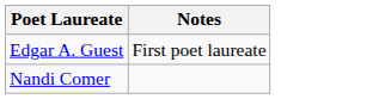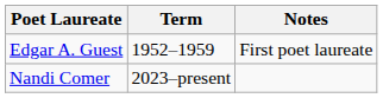 <table class="wikitable">
 <tr>
 <th>Poet Laureate</th>
+<th>Term</th>
 <th>Notes</th>
 </tr>
 <tr>
 <td><a href='#'>Edgar A. Guest</a></td>
+<td>1952–1959</td>
 <td>First poet laureate</td>
 </tr>
 <tr>
 <td><a href='#'>Nandi Comer</a></td>
+<td>2023–present</td>
 <td></td>
 </tr>
 </table>
